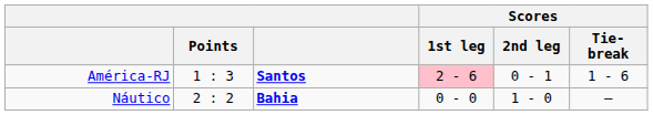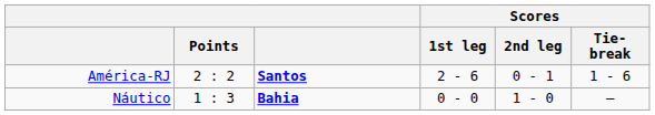 <table class="wikitable" style="text-align:center;">
 <tr>
 <th colspan=3></th>
 <th colspan=3>Scores</th>
 </tr>
 <tr>
 <th width="175"></th>
 <th width="75">Points</th>
 <th width="175"></th>
 <th width="75">1st leg</th>
 <th width="75">2nd leg</th>
 <th width="75">Tie-break</th>
 </tr>
 <tr>
 <td align=right><a href='#'>América-RJ</a></td>
-<td>1 : 3</td>
+<td>2 : 2</td>
 <td align=left><strong><a href='#'>Santos</a></strong></td>
-<td style="background: pink;">2 - 6</td>
+<td>2 - 6</td>
 <td>0 - 1</td>
 <td>1 - 6</td>
 </tr>
 <tr>
 <td align=right><a href='#'>Náutico</a></td>
-<td>2 : 2</td>
+<td>1 : 3</td>
 <td align=left><strong><a href='#'>Bahia</a></strong></td>
 <td>0 - 0</td>
 <td>1 - 0</td>
 <td>—</td>
 </tr>
 </table>
